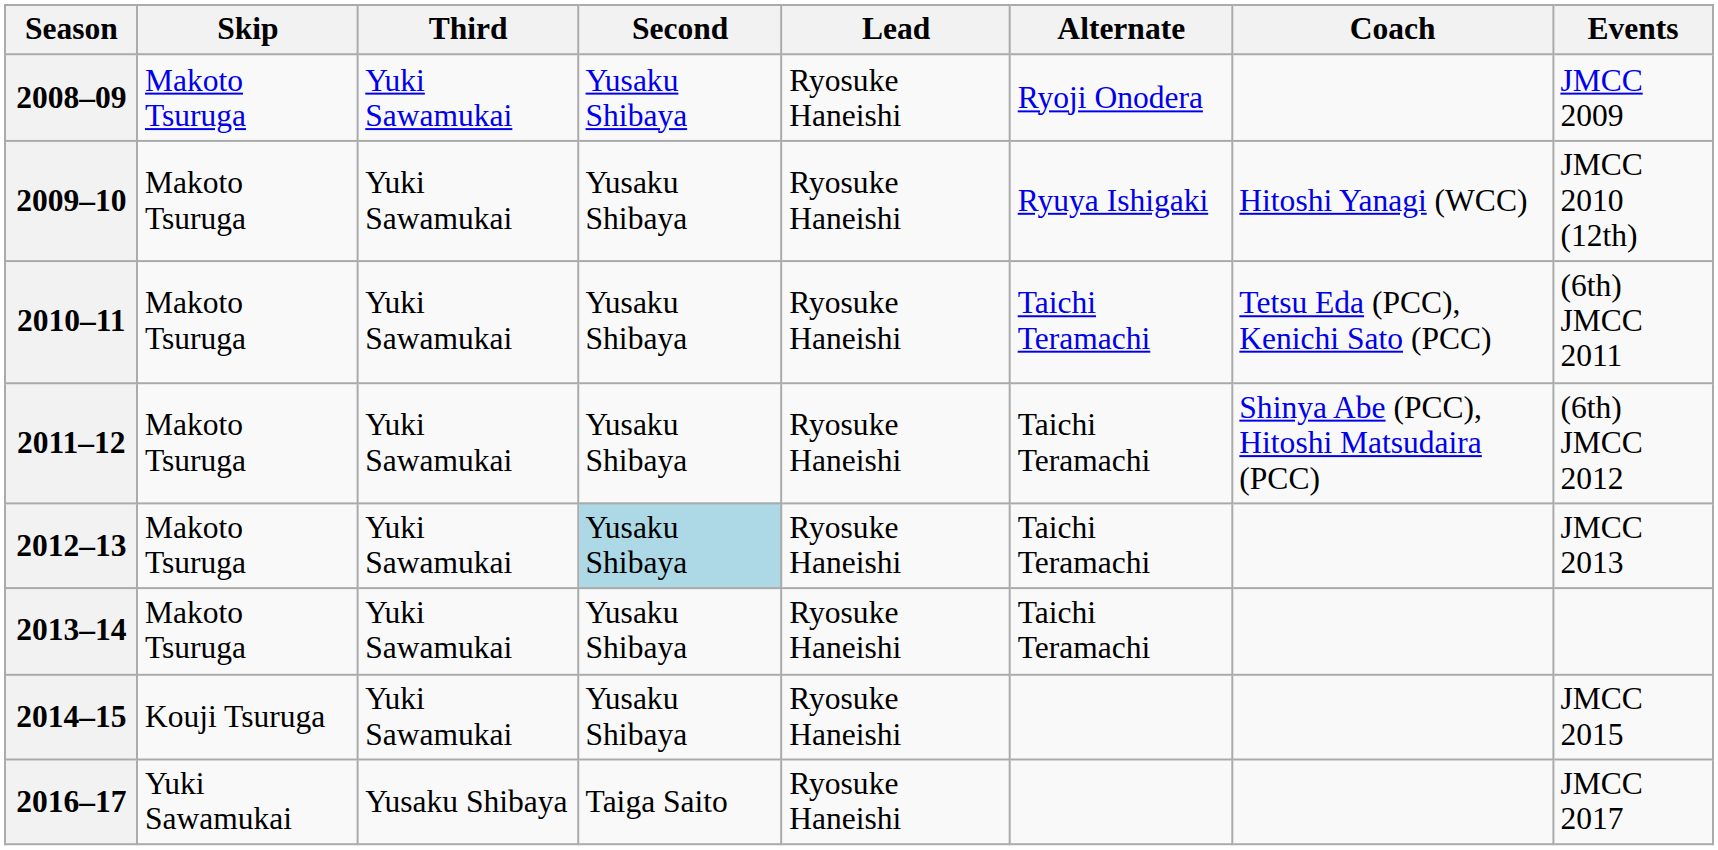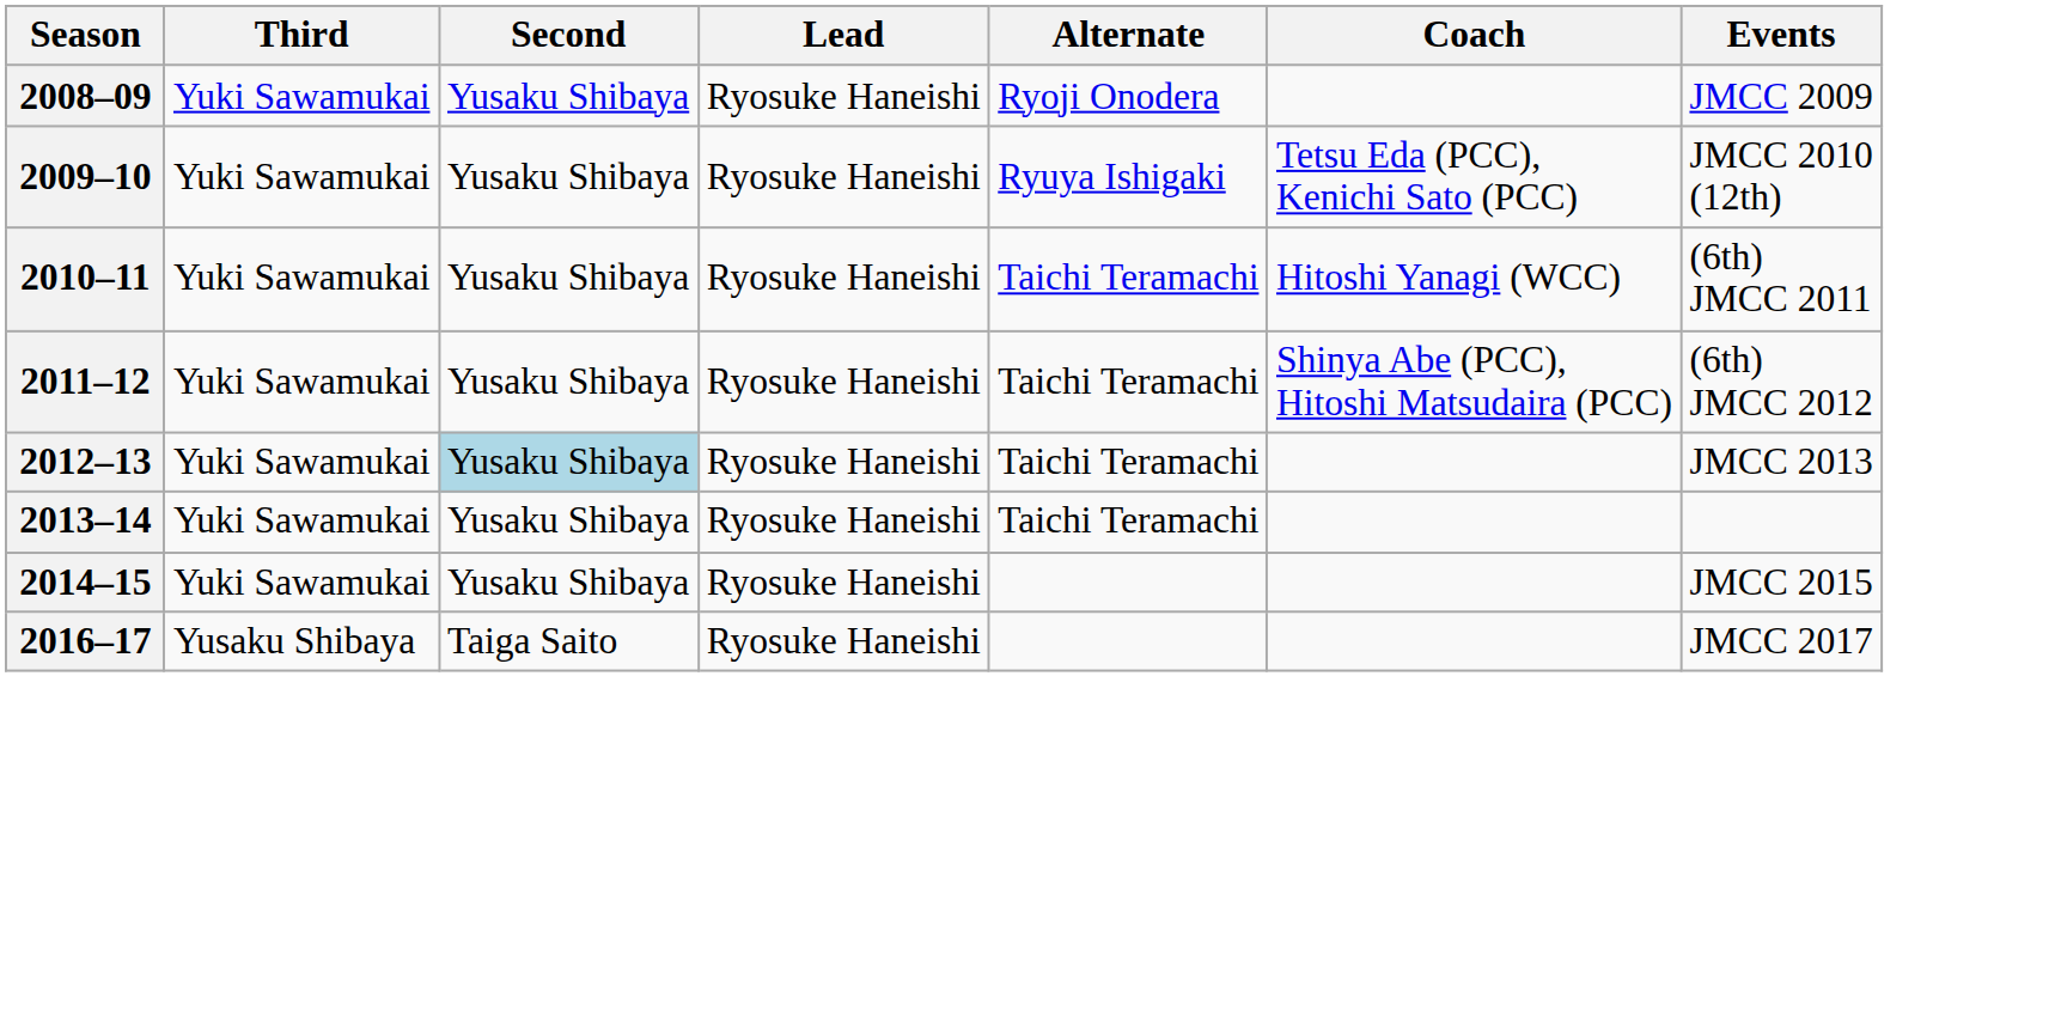 <table class="wikitable">
 <tr>
 <th scope="col" width=60>Season</th>
-<th scope="col">Skip</th>
 <th scope="col">Third</th>
 <th scope="col">Second</th>
 <th scope="col">Lead</th>
 <th scope="col">Alternate</th>
 <th scope="col">Coach</th>
 <th scope="col">Events</th>
 </tr>
 <tr>
 <th scope="row">2008–09</th>
-<td><a href='#'>Makoto Tsuruga</a></td>
 <td><a href='#'>Yuki Sawamukai</a></td>
 <td><a href='#'>Yusaku Shibaya</a></td>
 <td>Ryosuke Haneishi</td>
 <td><a href='#'>Ryoji Onodera</a></td>
 <td></td>
 <td><a href='#'>JMCC</a> 2009 </td>
 </tr>
 <tr>
 <th scope="row">2009–10</th>
-<td>Makoto Tsuruga</td>
 <td>Yuki Sawamukai</td>
 <td>Yusaku Shibaya</td>
 <td>Ryosuke Haneishi</td>
 <td><a href='#'>Ryuya Ishigaki</a></td>
-<td><a href='#'>Hitoshi Yanagi</a> (WCC)</td>
+<td><a href='#'>Tetsu Eda</a> (PCC),<br><a href='#'>Kenichi Sato</a> (PCC)</td>
 <td>JMCC 2010 <br> (12th)</td>
 </tr>
 <tr>
 <th scope="row">2010–11</th>
-<td>Makoto Tsuruga</td>
 <td>Yuki Sawamukai</td>
 <td>Yusaku Shibaya</td>
 <td>Ryosuke Haneishi</td>
 <td><a href='#'>Taichi Teramachi</a></td>
-<td><a href='#'>Tetsu Eda</a> (PCC),<br><a href='#'>Kenichi Sato</a> (PCC)</td>
+<td><a href='#'>Hitoshi Yanagi</a> (WCC)</td>
 <td> (6th)<br>JMCC 2011 </td>
 </tr>
 <tr>
 <th scope="row">2011–12</th>
-<td>Makoto Tsuruga</td>
 <td>Yuki Sawamukai</td>
 <td>Yusaku Shibaya</td>
 <td>Ryosuke Haneishi</td>
 <td>Taichi Teramachi</td>
 <td><a href='#'>Shinya Abe</a> (PCC),<br><a href='#'>Hitoshi Matsudaira</a> (PCC)</td>
 <td> (6th)<br>JMCC 2012 </td>
 </tr>
 <tr>
 <th scope="row">2012–13</th>
-<td>Makoto Tsuruga</td>
 <td>Yuki Sawamukai</td>
 <td style="background: lightblue;">Yusaku Shibaya</td>
 <td>Ryosuke Haneishi</td>
 <td>Taichi Teramachi</td>
 <td></td>
 <td>JMCC 2013 </td>
 </tr>
 <tr>
 <th scope="row">2013–14</th>
-<td>Makoto Tsuruga</td>
 <td>Yuki Sawamukai</td>
 <td>Yusaku Shibaya</td>
 <td>Ryosuke Haneishi</td>
 <td>Taichi Teramachi</td>
 <td></td>
 <td></td>
 </tr>
 <tr>
 <th scope="row">2014–15</th>
-<td>Kouji Tsuruga</td>
 <td>Yuki Sawamukai</td>
 <td>Yusaku Shibaya</td>
 <td>Ryosuke Haneishi</td>
 <td></td>
 <td></td>
 <td>JMCC 2015 </td>
 </tr>
 <tr>
 <th scope="row">2016–17</th>
-<td>Yuki Sawamukai</td>
 <td>Yusaku Shibaya</td>
 <td>Taiga Saito</td>
 <td>Ryosuke Haneishi</td>
 <td></td>
 <td></td>
 <td>JMCC 2017 </td>
 </tr>
 </table>
